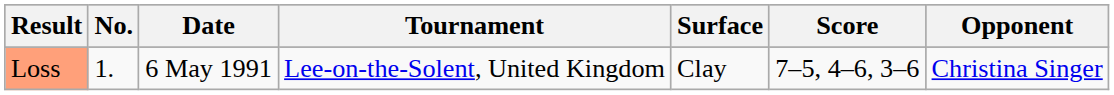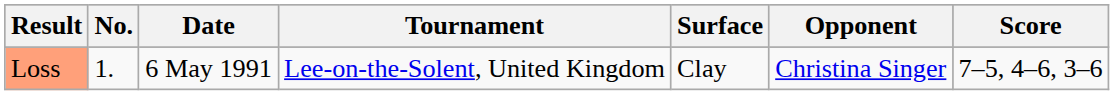 <table class="wikitable" style="font-size:97%">
 <tr>
 <th>Result</th>
 <th>No.</th>
 <th>Date</th>
 <th>Tournament</th>
 <th>Surface</th>
+<th>Opponent</th>
 <th>Score</th>
-<th>Opponent</th>
 </tr>
 <tr>
 <td style="background:#ffa07a;">Loss</td>
 <td>1.</td>
 <td>6 May 1991</td>
 <td><a href='#'>Lee-on-the-Solent</a>, United Kingdom</td>
 <td>Clay</td>
+<td> <a href='#'>Christina Singer</a></td>
 <td>7–5, 4–6, 3–6</td>
-<td> <a href='#'>Christina Singer</a></td>
 </tr>
 </table>
